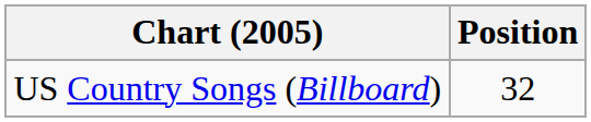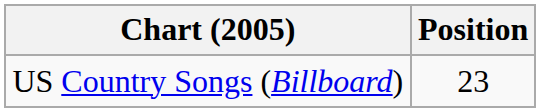 <table class="wikitable sortable">
 <tr>
 <th scope="col">Chart (2005)</th>
 <th scope="col">Position</th>
 </tr>
 <tr>
 <td>US <a href='#'>Country Songs</a> (<em><a href='#'>Billboard</a></em>)</td>
-<td align="center">32</td>
+<td align="center">23</td>
 </tr>
 </table>
